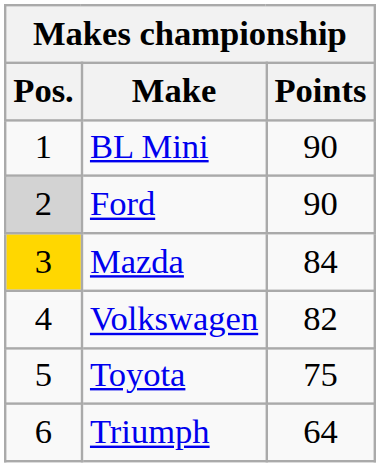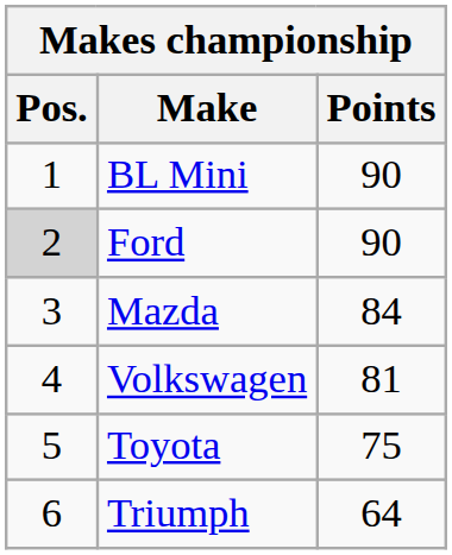 <table class="wikitable" style="font-size: 90%">
 <tr>
 <th colspan=3>Makes championship</th>
 </tr>
 <tr>
 <th>Pos.</th>
 <th>Make </th>
 <th>Points </th>
 </tr>
 <tr>
 <td align=center>1</td>
 <td><a href='#'>BL Mini</a></td>
 <td align=center>90</td>
 </tr>
 <tr>
 <td align=center style="background: lightgrey;">2</td>
 <td><a href='#'>Ford</a></td>
 <td align=center>90</td>
 </tr>
 <tr>
-<td align=center style="background: gold;">3</td>
+<td align=center>3</td>
 <td><a href='#'>Mazda</a></td>
 <td align=center>84</td>
 </tr>
 <tr>
 <td align=center>4</td>
 <td><a href='#'>Volkswagen</a></td>
-<td align=center>82</td>
+<td align=center>81</td>
 </tr>
 <tr>
 <td align=center>5</td>
 <td><a href='#'>Toyota</a></td>
 <td align=center>75</td>
 </tr>
 <tr>
 <td align=center>6</td>
 <td><a href='#'>Triumph</a></td>
 <td align=center>64</td>
 </tr>
 </table>
